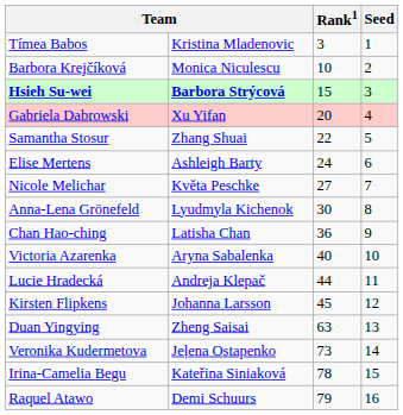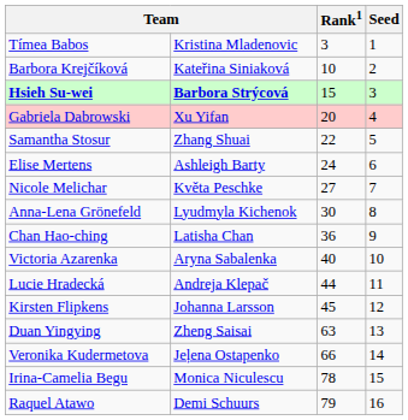 <table class="wikitable">
 <tr>
 <th style="width:325px;" colspan="2">Team</th>
 <th>Rank<sup>1</sup></th>
 <th>Seed</th>
 </tr>
 <tr>
 <td> <a href='#'>Tímea Babos</a></td>
 <td> <a href='#'>Kristina Mladenovic</a></td>
 <td>3</td>
 <td>1</td>
 </tr>
 <tr>
 <td> <a href='#'>Barbora Krejčíková</a></td>
-<td> <a href='#'>Monica Niculescu</a></td>
+<td> <a href='#'>Kateřina Siniaková</a></td>
 <td>10</td>
 <td>2</td>
 </tr>
 <tr style="background:#cfc;">
 <td> <strong><a href='#'>Hsieh Su-wei</a></strong></td>
 <td> <strong><a href='#'>Barbora Strýcová</a></strong></td>
 <td>15</td>
 <td>3</td>
 </tr>
 <tr style="background:#fcc;">
 <td> <a href='#'>Gabriela Dabrowski</a></td>
 <td> <a href='#'>Xu Yifan</a></td>
 <td>20</td>
 <td>4</td>
 </tr>
 <tr>
 <td> <a href='#'>Samantha Stosur</a></td>
 <td> <a href='#'>Zhang Shuai</a></td>
 <td>22</td>
 <td>5</td>
 </tr>
 <tr>
 <td> <a href='#'>Elise Mertens</a></td>
 <td> <a href='#'>Ashleigh Barty</a></td>
 <td>24</td>
 <td>6</td>
 </tr>
 <tr>
 <td> <a href='#'>Nicole Melichar</a></td>
 <td> <a href='#'>Květa Peschke</a></td>
 <td>27</td>
 <td>7</td>
 </tr>
 <tr>
 <td> <a href='#'>Anna-Lena Grönefeld</a></td>
 <td> <a href='#'>Lyudmyla Kichenok</a></td>
 <td>30</td>
 <td>8</td>
 </tr>
 <tr>
 <td> <a href='#'>Chan Hao-ching</a></td>
 <td> <a href='#'>Latisha Chan</a></td>
 <td>36</td>
 <td>9</td>
 </tr>
 <tr>
 <td> <a href='#'>Victoria Azarenka</a></td>
 <td> <a href='#'>Aryna Sabalenka</a></td>
 <td>40</td>
 <td>10</td>
 </tr>
 <tr>
 <td> <a href='#'>Lucie Hradecká</a></td>
 <td> <a href='#'>Andreja Klepač</a></td>
 <td>44</td>
 <td>11</td>
 </tr>
 <tr>
 <td> <a href='#'>Kirsten Flipkens</a></td>
 <td> <a href='#'>Johanna Larsson</a></td>
 <td>45</td>
 <td>12</td>
 </tr>
 <tr>
 <td> <a href='#'>Duan Yingying</a></td>
 <td> <a href='#'>Zheng Saisai</a></td>
 <td>63</td>
 <td>13</td>
 </tr>
 <tr>
 <td> <a href='#'>Veronika Kudermetova</a></td>
 <td> <a href='#'>Jeļena Ostapenko</a></td>
-<td>73</td>
+<td>66</td>
 <td>14</td>
 </tr>
 <tr>
 <td> <a href='#'>Irina-Camelia Begu</a></td>
-<td> <a href='#'>Kateřina Siniaková</a></td>
+<td> <a href='#'>Monica Niculescu</a></td>
 <td>78</td>
 <td>15</td>
 </tr>
 <tr>
 <td> <a href='#'>Raquel Atawo</a></td>
 <td> <a href='#'>Demi Schuurs</a></td>
 <td>79</td>
 <td>16</td>
 </tr>
 </table>
